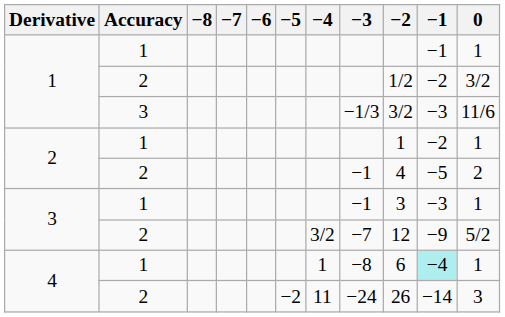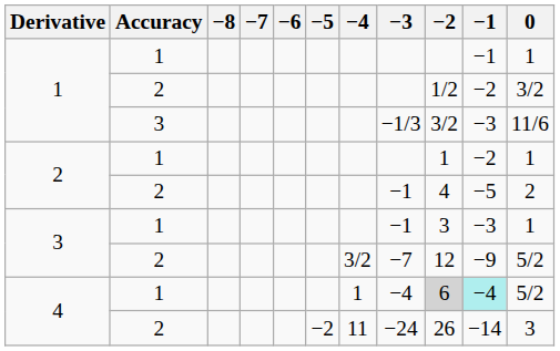 <table class="wikitable" style="text-align:center">
 <tr>
 <th>Derivative</th>
 <th>Accuracy</th>
 <th>−8</th>
 <th>−7</th>
 <th>−6</th>
 <th>−5</th>
 <th>−4</th>
 <th>−3</th>
 <th>−2</th>
 <th>−1</th>
 <th>0</th>
 </tr>
 <tr>
 <td rowspan="3">1</td>
 <td>1</td>
 <td> </td>
 <td> </td>
 <td> </td>
 <td> </td>
 <td> </td>
 <td> </td>
 <td> </td>
 <td>−1</td>
 <td>1</td>
 </tr>
 <tr>
 <td>2</td>
 <td> </td>
 <td> </td>
 <td> </td>
 <td> </td>
 <td> </td>
 <td> </td>
 <td>1/2</td>
 <td>−2</td>
 <td>3/2</td>
 </tr>
 <tr>
 <td>3</td>
 <td> </td>
 <td> </td>
 <td> </td>
 <td> </td>
 <td> </td>
 <td>−1/3</td>
 <td>3/2</td>
 <td>−3</td>
 <td>11/6</td>
 </tr>
 <tr>
 <td rowspan="2">2</td>
 <td>1</td>
 <td> </td>
 <td> </td>
 <td> </td>
 <td> </td>
 <td> </td>
 <td> </td>
 <td>1</td>
 <td>−2</td>
 <td>1</td>
 </tr>
 <tr>
 <td>2</td>
 <td> </td>
 <td> </td>
 <td> </td>
 <td> </td>
 <td> </td>
 <td>−1</td>
 <td>4</td>
 <td>−5</td>
 <td>2</td>
 </tr>
 <tr>
 <td rowspan="2">3</td>
 <td>1</td>
 <td> </td>
 <td> </td>
 <td> </td>
 <td> </td>
 <td> </td>
 <td>−1</td>
 <td>3</td>
 <td>−3</td>
 <td>1</td>
 </tr>
 <tr>
 <td>2</td>
 <td> </td>
 <td> </td>
 <td> </td>
 <td> </td>
 <td>3/2</td>
 <td>−7</td>
 <td>12</td>
 <td>−9</td>
 <td>5/2</td>
 </tr>
 <tr>
 <td rowspan="2">4</td>
 <td>1</td>
 <td> </td>
 <td> </td>
 <td> </td>
 <td> </td>
 <td>1</td>
-<td>−8</td>
-<td>6</td>
+<td>−4</td>
+<td style="background: lightgrey;">6</td>
 <td style="background: paleturquoise;">−4</td>
-<td>1</td>
+<td>5/2</td>
 </tr>
 <tr>
 <td>2</td>
 <td> </td>
 <td> </td>
 <td> </td>
 <td>−2</td>
 <td>11</td>
 <td>−24</td>
 <td>26</td>
 <td>−14</td>
 <td>3</td>
 </tr>
 </table>
